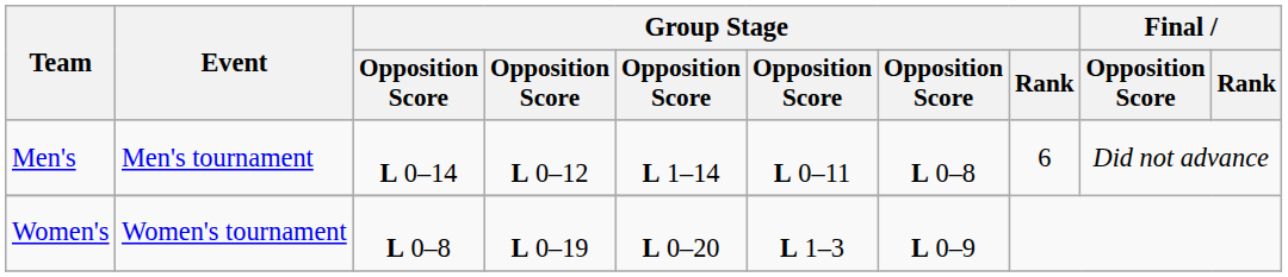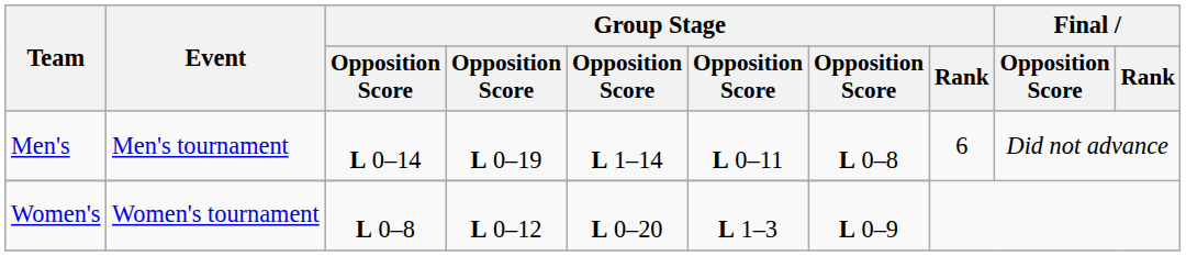 <table class="wikitable" style="font-size:90%">
 <tr>
 <th rowspan=2>Team</th>
 <th rowspan=2>Event</th>
 <th colspan=6>Group Stage</th>
 <th colspan=2>Final / </th>
 </tr>
 <tr style="font-size:95%">
 <th>Opposition<br>Score</th>
 <th>Opposition<br>Score</th>
 <th>Opposition<br>Score</th>
 <th>Opposition<br>Score</th>
 <th>Opposition<br>Score</th>
 <th>Rank</th>
 <th>Opposition<br>Score</th>
 <th>Rank</th>
 </tr>
 <tr align=center>
 <td align=left><a href='#'>Men's</a></td>
 <td align=left><a href='#'>Men's tournament</a></td>
 <td><br><strong>L</strong> 0–14</td>
-<td><br><strong>L</strong> 0–12</td>
+<td><br><strong>L</strong> 0–19</td>
 <td><br><strong>L</strong> 1–14</td>
 <td><br><strong>L</strong> 0–11</td>
 <td><br><strong>L</strong> 0–8</td>
 <td rowspan=2>6</td>
 <td colspan=2 rowspan=2><em>Did not advance</em></td>
 </tr>
 <tr>
 </tr>
 <tr align=center>
 <td align=left><a href='#'>Women's</a></td>
 <td align=left><a href='#'>Women's tournament</a></td>
 <td><br><strong>L</strong> 0–8</td>
-<td><br><strong>L</strong> 0–19</td>
+<td><br><strong>L</strong> 0–12</td>
 <td><br><strong>L</strong> 0–20</td>
 <td><br><strong>L</strong> 1–3</td>
 <td><br><strong>L</strong> 0–9</td>
 </tr>
 </table>
